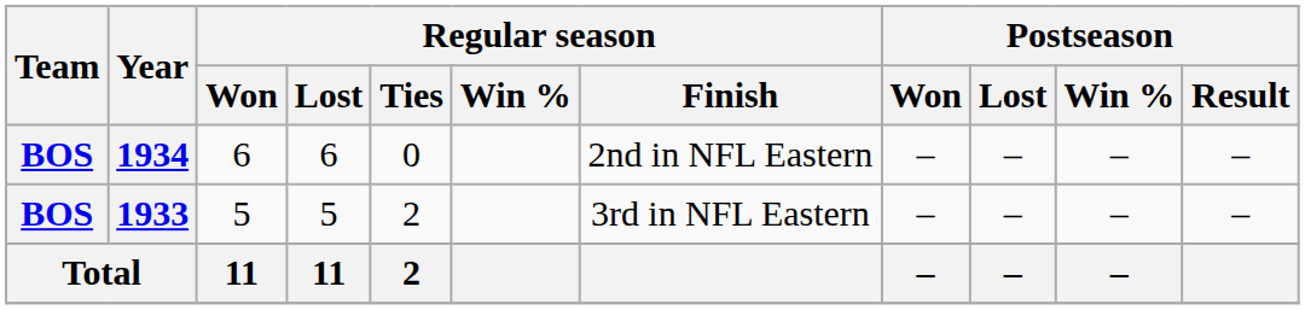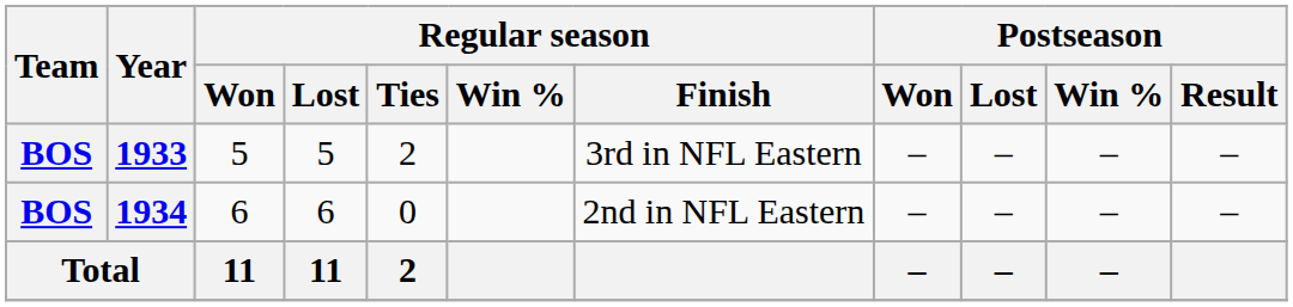 <table class="wikitable" style="font-size:95%; text-align:center;">
 <tr>
 <th rowspan="2">Team</th>
 <th rowspan="2">Year</th>
 <th colspan="5">Regular season</th>
 <th colspan="4">Postseason</th>
 </tr>
 <tr>
 <th>Won</th>
 <th>Lost</th>
 <th>Ties</th>
 <th>Win %</th>
 <th>Finish</th>
 <th>Won</th>
 <th>Lost</th>
 <th>Win %</th>
 <th>Result</th>
 </tr>
 <tr>
 <th><a href='#'>BOS</a></th>
-<th><a href='#'>1934</a></th>
-<td>6</td>
-<td>6</td>
-<td>0</td>
+<th><a href='#'>1933</a></th>
+<td>5</td>
+<td>5</td>
+<td>2</td>
 <td></td>
-<td>2nd in NFL Eastern</td>
+<td>3rd in NFL Eastern</td>
 <td>–</td>
 <td>–</td>
 <td>–</td>
 <td>–</td>
 </tr>
 <tr>
 <th><a href='#'>BOS</a></th>
-<th><a href='#'>1933</a></th>
-<td>5</td>
-<td>5</td>
-<td>2</td>
+<th><a href='#'>1934</a></th>
+<td>6</td>
+<td>6</td>
+<td>0</td>
 <td></td>
-<td>3rd in NFL Eastern</td>
+<td>2nd in NFL Eastern</td>
 <td>–</td>
 <td>–</td>
 <td>–</td>
 <td>–</td>
 </tr>
 <tr>
 <th colspan="2">Total</th>
 <th>11</th>
 <th>11</th>
 <th>2</th>
 <th></th>
 <th></th>
 <th>–</th>
 <th>–</th>
 <th>–</th>
 <th></th>
 </tr>
 <tr>
 </tr>
 </table>
